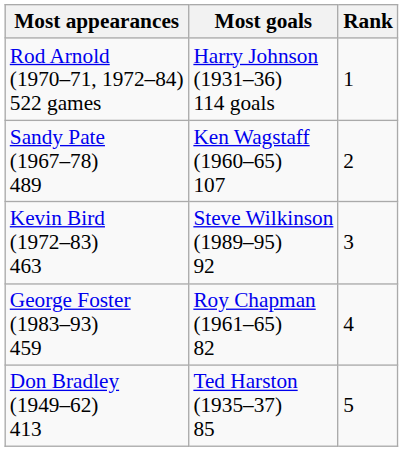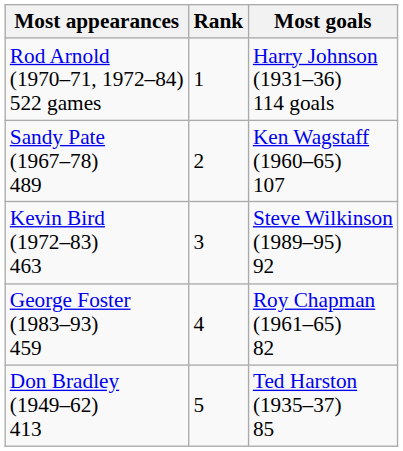 <table class="wikitable" style="margin: 1em auto 1em auto;">
 <tr>
 <th>Most appearances</th>
+<th>Rank</th>
 <th>Most goals</th>
-<th>Rank</th>
 </tr>
 <tr>
 <td><a href='#'>Rod Arnold</a> <br> (1970–71, 1972–84) <br> 522 games</td>
+<td>1</td>
 <td><a href='#'>Harry Johnson</a> <br> (1931–36) <br> 114 goals</td>
-<td>1</td>
 </tr>
 <tr>
 <td><a href='#'>Sandy Pate</a> <br> (1967–78) <br> 489</td>
+<td>2</td>
 <td><a href='#'>Ken Wagstaff</a> <br> (1960–65) <br> 107</td>
-<td>2</td>
 </tr>
 <tr>
 <td><a href='#'>Kevin Bird</a> <br> (1972–83) <br> 463</td>
+<td>3</td>
 <td><a href='#'>Steve Wilkinson</a> <br> (1989–95) <br> 92</td>
-<td>3</td>
 </tr>
 <tr>
 <td><a href='#'>George Foster</a> <br> (1983–93) <br> 459</td>
+<td>4</td>
 <td><a href='#'>Roy Chapman</a> <br> (1961–65) <br> 82</td>
-<td>4</td>
 </tr>
 <tr>
 <td><a href='#'>Don Bradley</a> <br> (1949–62) <br> 413</td>
+<td>5</td>
 <td><a href='#'>Ted Harston</a> <br> (1935–37) <br> 85</td>
-<td>5</td>
 </tr>
 </table>
